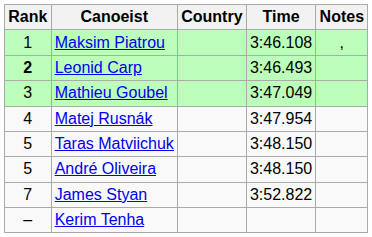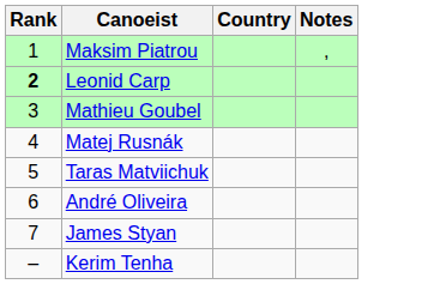 <table class="wikitable" style="text-align:center">
 <tr>
 <th>Rank</th>
 <th>Canoeist</th>
 <th>Country</th>
-<th>Time</th>
 <th>Notes</th>
 </tr>
 <tr bgcolor=bbffbb>
 <td>1</td>
 <td align="left"><a href='#'>Maksim Piatrou</a></td>
 <td align="left"></td>
-<td>3:46.108</td>
 <td>, <strong></strong></td>
 </tr>
 <tr bgcolor=bbffbb>
 <td><strong>2</strong></td>
 <td align="left"><a href='#'>Leonid Carp</a></td>
 <td align="left"></td>
-<td>3:46.493</td>
 <td></td>
 </tr>
 <tr bgcolor=bbffbb>
 <td>3</td>
 <td align="left"><a href='#'>Mathieu Goubel</a></td>
 <td align="left"></td>
-<td>3:47.049</td>
 <td></td>
 </tr>
 <tr>
 <td>4</td>
 <td align="left"><a href='#'>Matej Rusnák</a></td>
 <td align="left"></td>
-<td>3:47.954</td>
 <td></td>
 </tr>
 <tr>
 <td>5</td>
 <td align="left"><a href='#'>Taras Matviichuk</a></td>
 <td align="left"></td>
-<td>3:48.150</td>
 <td></td>
 </tr>
 <tr>
-<td>5</td>
+<td>6</td>
 <td align="left"><a href='#'>André Oliveira</a></td>
 <td align="left"></td>
-<td>3:48.150</td>
 <td></td>
 </tr>
 <tr>
 <td>7</td>
 <td align="left"><a href='#'>James Styan</a></td>
 <td align="left"></td>
-<td>3:52.822</td>
 <td></td>
 </tr>
 <tr>
 <td>–</td>
 <td align="left"><a href='#'>Kerim Tenha</a></td>
 <td align="left"></td>
 <td></td>
-<td></td>
 </tr>
 </table>
